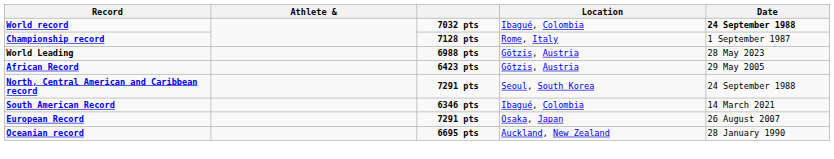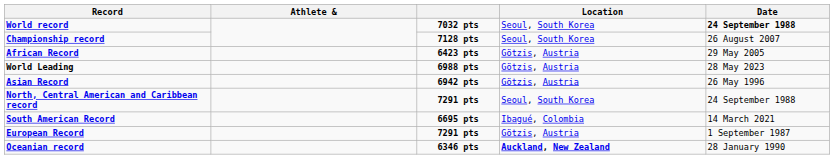 <table class="wikitable">
 <tr>
 <th width=25% align=center>Record</th>
 <th width=25% align=center>Athlete & </th>
 <th width=10% align=center></th>
 <th width=25% align=center>Location</th>
 <th width=15% align=center>Date</th>
 </tr>
 <tr>
 <td><strong><a href='#'>World record</a></strong></td>
 <td rowspan=2></td>
 <td align=center><strong>7032 pts</strong></td>
-<td><a href='#'>Ibagué</a>, <a href='#'>Colombia</a></td>
+<td><a href='#'>Seoul</a>, <a href='#'>South Korea</a></td>
 <td><strong>24 September 1988</strong></td>
 </tr>
 <tr>
 <td><strong><a href='#'>Championship record</a></strong></td>
 <td align=center><strong>7128 pts</strong></td>
-<td><a href='#'>Rome</a>, <a href='#'>Italy</a></td>
-<td>1 September 1987</td>
+<td><a href='#'>Seoul</a>, <a href='#'>South Korea</a></td>
+<td>26 August 2007</td>
+</tr>
+<tr>
+<td><strong><a href='#'>African Record</a></strong></td>
+<td></td>
+<td align=center><strong>6423 pts</strong></td>
+<td><a href='#'>Götzis</a>, <a href='#'>Austria</a></td>
+<td>29 May 2005</td>
 </tr>
 <tr>
 <td><strong>World Leading</strong></td>
 <td></td>
 <td align=center><strong>6988 pts</strong></td>
 <td><a href='#'>Götzis</a>, <a href='#'>Austria</a></td>
 <td>28 May 2023</td>
 </tr>
 <tr>
-<td><strong><a href='#'>African Record</a></strong></td>
+<td><strong><a href='#'>Asian Record</a></strong></td>
 <td></td>
-<td align=center><strong>6423 pts</strong></td>
+<td align=center><strong>6942 pts</strong></td>
 <td><a href='#'>Götzis</a>, <a href='#'>Austria</a></td>
-<td>29 May 2005</td>
+<td>26 May 1996</td>
 </tr>
 <tr>
 <td><strong><a href='#'>North, Central American and Caribbean record</a></strong></td>
 <td></td>
 <td align=center><strong>7291 pts</strong></td>
 <td><a href='#'>Seoul</a>, <a href='#'>South Korea</a></td>
 <td>24 September 1988</td>
 </tr>
 <tr>
 <td><strong><a href='#'>South American Record</a></strong></td>
 <td></td>
-<td align=center><strong>6346 pts</strong></td>
+<td align=center><strong>6695 pts</strong></td>
 <td><a href='#'>Ibagué</a>, <a href='#'>Colombia</a></td>
 <td>14 March 2021</td>
 </tr>
 <tr>
 <td><strong><a href='#'>European Record</a></strong></td>
 <td></td>
 <td align=center><strong>7291 pts</strong></td>
-<td><a href='#'>Osaka</a>, <a href='#'>Japan</a></td>
-<td>26 August 2007</td>
+<td><a href='#'>Götzis</a>, <a href='#'>Austria</a></td>
+<td>1 September 1987</td>
 </tr>
 <tr>
 <td><strong><a href='#'>Oceanian record</a></strong></td>
 <td></td>
-<td align=center><strong>6695 pts</strong></td>
-<td><a href='#'>Auckland</a>, <a href='#'>New Zealand</a></td>
+<td align=center><strong>6346 pts</strong></td>
+<td><strong><a href='#'>Auckland</a>, <a href='#'>New Zealand</a></strong></td>
 <td>28 January 1990</td>
 </tr>
 </table>
